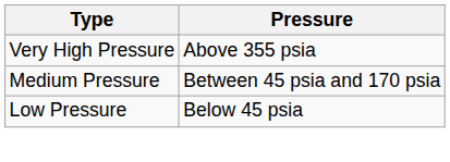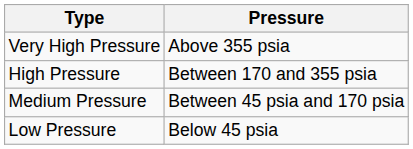 <table class=wikitable>
 <tr>
 <th>Type</th>
 <th>Pressure</th>
 </tr>
 <tr>
 <td>Very High Pressure</td>
 <td>Above 355 psia</td>
 </tr>
 <tr>
+<td>High Pressure</td>
+<td>Between 170 and 355 psia</td>
+</tr>
+<tr>
 <td>Medium Pressure</td>
 <td>Between 45 psia and 170 psia</td>
 </tr>
 <tr>
 <td>Low Pressure</td>
 <td>Below 45 psia</td>
 </tr>
 </table>
